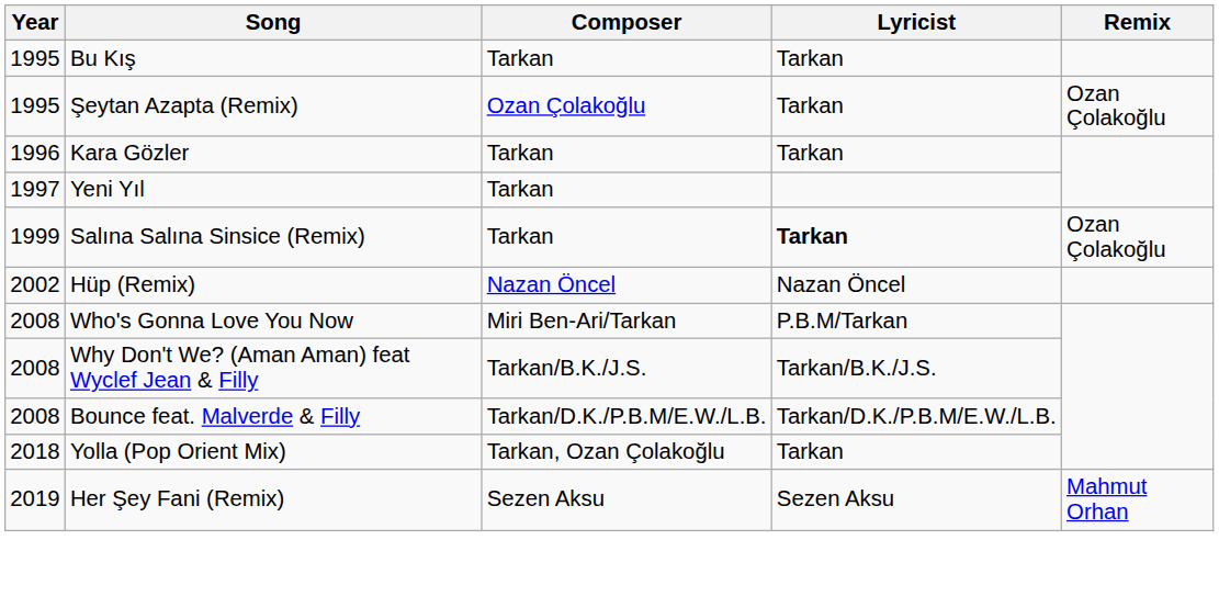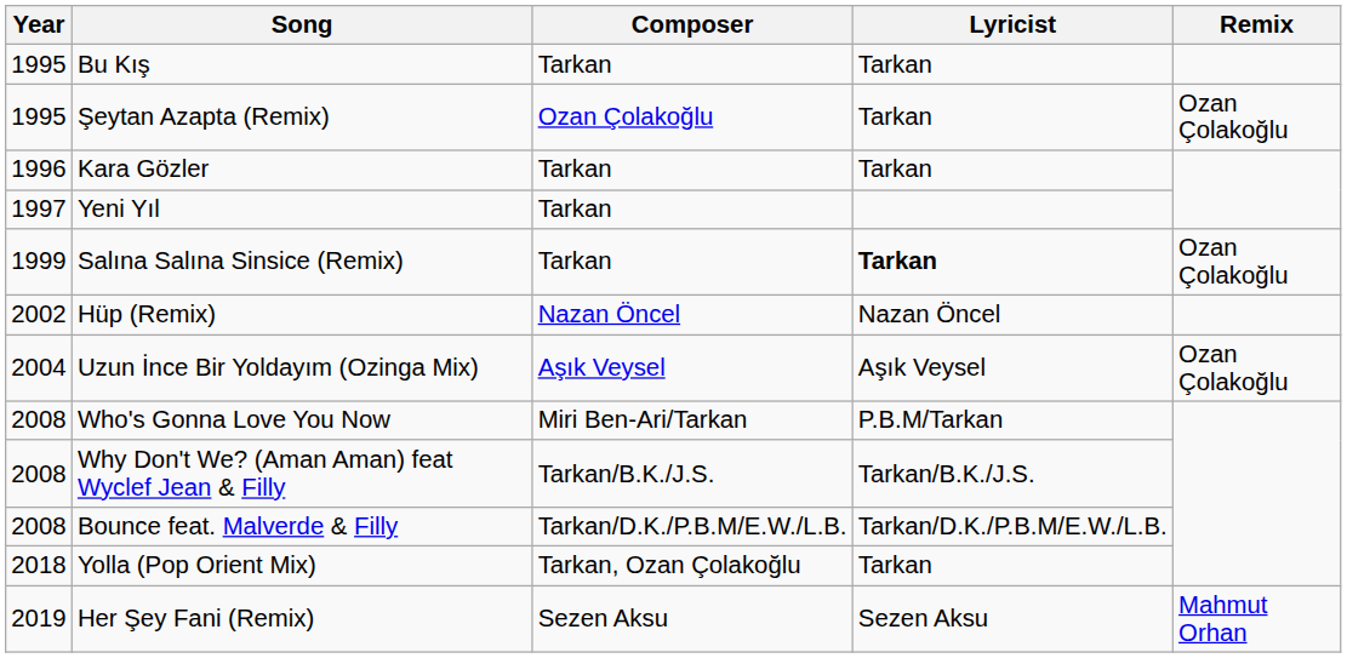 <table class="wikitable">
 <tr>
 <th style="text-align:center;">Year</th>
 <th style="text-align:center;">Song</th>
 <th style="text-align:center;">Composer</th>
 <th style="text-align:center;">Lyricist</th>
 <th style="text-align:center;">Remix</th>
 </tr>
 <tr>
 <td>1995</td>
 <td>Bu Kış</td>
 <td>Tarkan</td>
 <td>Tarkan</td>
 </tr>
 <tr>
 <td>1995</td>
 <td>Şeytan Azapta (Remix)</td>
 <td><a href='#'>Ozan Çolakoğlu</a></td>
 <td>Tarkan</td>
 <td>Ozan Çolakoğlu</td>
 </tr>
 <tr>
 <td>1996</td>
 <td>Kara Gözler</td>
 <td>Tarkan</td>
 <td>Tarkan</td>
 </tr>
 <tr>
 <td>1997</td>
 <td>Yeni Yıl</td>
 <td>Tarkan</td>
 <td></td>
 </tr>
 <tr>
 <td>1999</td>
 <td>Salına Salına Sinsice (Remix)</td>
 <td>Tarkan</td>
 <td><strong>Tarkan</strong></td>
 <td>Ozan Çolakoğlu</td>
 </tr>
 <tr>
 <td>2002</td>
 <td>Hüp (Remix)</td>
 <td><a href='#'>Nazan Öncel</a></td>
 <td>Nazan Öncel</td>
 <td></td>
 </tr>
 <tr>
+<td>2004</td>
+<td>Uzun İnce Bir Yoldayım (Ozinga Mix)</td>
+<td><a href='#'>Aşık Veysel</a></td>
+<td>Aşık Veysel</td>
+<td>Ozan Çolakoğlu</td>
+</tr>
+<tr>
 <td>2008</td>
 <td>Who's Gonna Love You Now</td>
 <td>Miri Ben-Ari/Tarkan</td>
 <td>P.B.M/Tarkan</td>
 </tr>
 <tr>
 <td>2008</td>
 <td>Why Don't We? (Aman Aman) feat <a href='#'>Wyclef Jean</a> & <a href='#'>Filly</a></td>
 <td>Tarkan/B.K./J.S.</td>
 <td>Tarkan/B.K./J.S.</td>
 </tr>
 <tr>
 <td>2008</td>
 <td>Bounce feat. <a href='#'>Malverde</a> & <a href='#'>Filly</a></td>
 <td>Tarkan/D.K./P.B.M/E.W./L.B.</td>
 <td>Tarkan/D.K./P.B.M/E.W./L.B.</td>
 </tr>
 <tr>
 <td>2018</td>
 <td>Yolla (Pop Orient Mix)</td>
 <td>Tarkan, Ozan Çolakoğlu</td>
 <td>Tarkan</td>
 </tr>
 <tr>
 <td>2019</td>
 <td>Her Şey Fani (Remix)</td>
 <td>Sezen Aksu</td>
 <td>Sezen Aksu</td>
 <td><a href='#'>Mahmut Orhan</a></td>
 </tr>
 </table>
